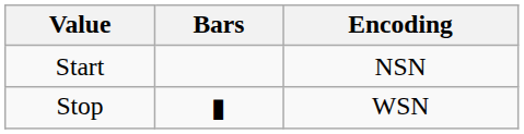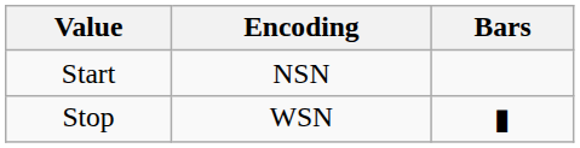 <table class="wikitable" border="1" style="text-align:center; width: 20em">
 <tr>
 <th>Value</th>
+<th>Encoding</th>
 <th>Bars</th>
-<th>Encoding</th>
 </tr>
 <tr>
 <td>Start</td>
+<td>NSN</td>
 <td></td>
-<td>NSN</td>
 </tr>
 <tr>
 <td>Stop</td>
+<td>WSN</td>
 <td>▮</td>
-<td>WSN</td>
 </tr>
 </table>
